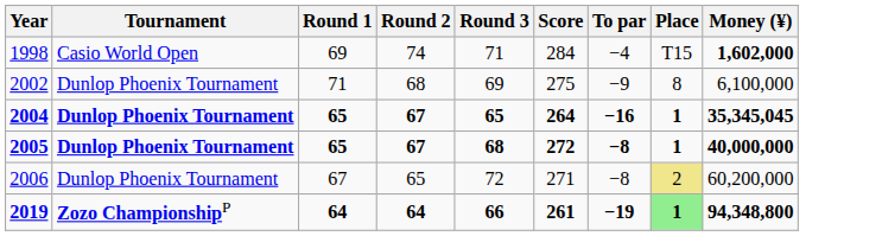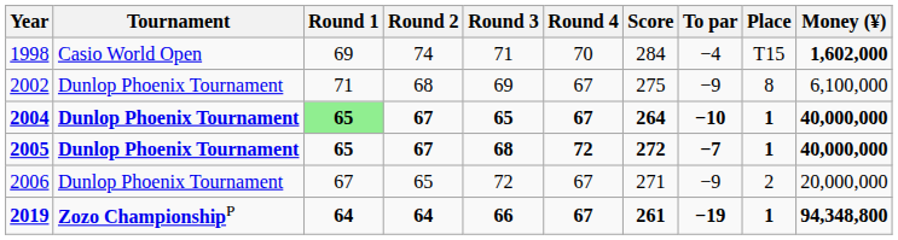 <table class="wikitable" style="text-align:center; font-size:95%">
 <tr>
 <th>Year</th>
 <th>Tournament</th>
 <th>Round 1</th>
 <th>Round 2</th>
 <th>Round 3</th>
+<th>Round 4</th>
 <th>Score</th>
 <th>To par</th>
 <th>Place</th>
 <th>Money (¥)</th>
 </tr>
 <tr>
 <td><a href='#'>1998</a></td>
 <td align=left><a href='#'>Casio World Open</a></td>
 <td>69</td>
 <td>74</td>
 <td>71</td>
+<td>70</td>
 <td>284</td>
 <td>−4</td>
 <td>T15</td>
 <td align="right"><strong>1,602,000</strong></td>
 </tr>
 <tr>
 <td><a href='#'>2002</a></td>
 <td align=left><a href='#'>Dunlop Phoenix Tournament</a></td>
 <td>71</td>
 <td>68</td>
 <td>69</td>
+<td>67</td>
 <td>275</td>
 <td>−9</td>
 <td>8</td>
 <td align="right">6,100,000</td>
 </tr>
 <tr>
 <td><strong><a href='#'>2004</a></strong></td>
 <td align=left><strong><a href='#'>Dunlop Phoenix Tournament</a></strong></td>
+<td style="background: lightgreen;"><strong>65</strong></td>
+<td><strong>67</strong></td>
 <td><strong>65</strong></td>
 <td><strong>67</strong></td>
-<td><strong>65</strong></td>
 <td><strong>264</strong></td>
-<td><strong>−16</strong></td>
+<td><strong>−10</strong></td>
 <td><strong>1</strong></td>
-<td align="right"><strong>35,345,045</strong></td>
+<td align="right"><strong>40,000,000</strong></td>
 </tr>
 <tr>
 <td><strong><a href='#'>2005</a></strong></td>
 <td align=left><strong><a href='#'>Dunlop Phoenix Tournament</a></strong></td>
 <td><strong>65</strong></td>
 <td><strong>67</strong></td>
 <td><strong>68</strong></td>
+<td><strong>72</strong></td>
 <td><strong>272</strong></td>
-<td><strong>−8</strong></td>
+<td><strong>−7</strong></td>
 <td><strong>1</strong></td>
 <td align="right"><strong>40,000,000</strong></td>
 </tr>
 <tr>
 <td><a href='#'>2006</a></td>
 <td align=left><a href='#'>Dunlop Phoenix Tournament</a></td>
 <td>67</td>
 <td>65</td>
 <td>72</td>
+<td>67</td>
 <td>271</td>
-<td>−8</td>
-<td style="background: khaki;">2</td>
-<td align="right">60,200,000</td>
+<td>−9</td>
+<td>2</td>
+<td align="right">20,000,000</td>
 </tr>
 <tr>
 <td><strong><a href='#'>2019</a></strong></td>
 <td align=left><strong><a href='#'>Zozo Championship</a></strong><sup>P</sup></td>
 <td><strong>64</strong></td>
 <td><strong>64</strong></td>
 <td><strong>66</strong></td>
+<td><strong>67</strong></td>
 <td><strong>261</strong></td>
 <td><strong>−19 </strong></td>
-<td style="background: lightgreen;"><strong>1</strong></td>
+<td><strong>1</strong></td>
 <td align=right><strong>94,348,800</strong></td>
 </tr>
 </table>
